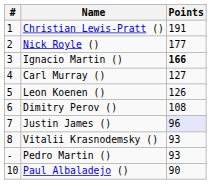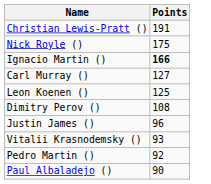 <table class="wikitable">
 <tr>
-<th>#</th>
 <th>Name</th>
 <th>Points</th>
 </tr>
 <tr>
-<td>1</td>
 <td><a href='#'>Christian Lewis-Pratt</a> ()</td>
 <td>191</td>
 </tr>
 <tr>
-<td>2</td>
 <td><a href='#'>Nick Royle</a> ()</td>
-<td>177</td>
+<td>175</td>
 </tr>
 <tr>
-<td>3</td>
 <td>Ignacio Martin ()</td>
 <td><strong>166</strong></td>
 </tr>
 <tr>
-<td>4</td>
 <td>Carl Murray ()</td>
 <td>127</td>
 </tr>
 <tr>
-<td>5</td>
 <td>Leon Koenen ()</td>
-<td>126</td>
+<td>125</td>
 </tr>
 <tr>
-<td>6</td>
 <td>Dimitry Perov ()</td>
 <td>108</td>
 </tr>
 <tr>
-<td>7</td>
 <td>Justin James ()</td>
-<td style="background: lavender;">96</td>
+<td>96</td>
 </tr>
 <tr>
-<td>8</td>
 <td>Vitalii Krasnodemsky ()</td>
 <td>93</td>
 </tr>
 <tr>
-<td>-</td>
 <td>Pedro Martin ()</td>
-<td>93</td>
+<td>92</td>
 </tr>
 <tr>
-<td>10</td>
 <td><a href='#'>Paul Albaladejo</a> ()</td>
 <td>90</td>
 </tr>
 </table>
